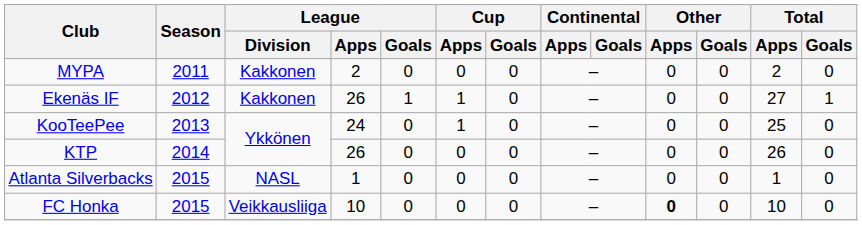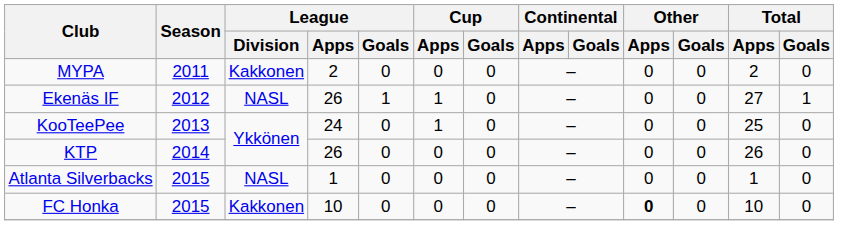 <table class="wikitable" style="text-align: center">
 <tr>
 <th rowspan="2">Club</th>
 <th rowspan="2">Season</th>
 <th colspan="3">League</th>
 <th colspan="2">Cup</th>
 <th colspan="2">Continental</th>
 <th colspan="2">Other</th>
 <th colspan="2">Total</th>
 </tr>
 <tr>
 <th>Division</th>
 <th>Apps</th>
 <th>Goals</th>
 <th>Apps</th>
 <th>Goals</th>
 <th>Apps</th>
 <th>Goals</th>
 <th>Apps</th>
 <th>Goals</th>
 <th>Apps</th>
 <th>Goals</th>
 </tr>
 <tr>
 <td><a href='#'>MYPA</a></td>
 <td><a href='#'>2011</a></td>
 <td><a href='#'>Kakkonen</a></td>
 <td>2</td>
 <td>0</td>
 <td>0</td>
 <td>0</td>
 <td colspan="2">–</td>
 <td>0</td>
 <td>0</td>
 <td>2</td>
 <td>0</td>
 </tr>
 <tr>
 <td><a href='#'>Ekenäs IF</a></td>
 <td><a href='#'>2012</a></td>
-<td><a href='#'>Kakkonen</a></td>
+<td><a href='#'>NASL</a></td>
 <td>26</td>
 <td>1</td>
 <td>1</td>
 <td>0</td>
 <td colspan="2">–</td>
 <td>0</td>
 <td>0</td>
 <td>27</td>
 <td>1</td>
 </tr>
 <tr>
 <td><a href='#'>KooTeePee</a></td>
 <td><a href='#'>2013</a></td>
 <td rowspan="2"><a href='#'>Ykkönen</a></td>
 <td>24</td>
 <td>0</td>
 <td>1</td>
 <td>0</td>
 <td colspan="2">–</td>
 <td>0</td>
 <td>0</td>
 <td>25</td>
 <td>0</td>
 </tr>
 <tr>
 <td><a href='#'>KTP</a></td>
 <td><a href='#'>2014</a></td>
 <td>26</td>
 <td>0</td>
 <td>0</td>
 <td>0</td>
 <td colspan="2">–</td>
 <td>0</td>
 <td>0</td>
 <td>26</td>
 <td>0</td>
 </tr>
 <tr>
 <td><a href='#'>Atlanta Silverbacks</a></td>
 <td><a href='#'>2015</a></td>
 <td><a href='#'>NASL</a></td>
 <td>1</td>
 <td>0</td>
 <td>0</td>
 <td>0</td>
 <td colspan="2">–</td>
 <td>0</td>
 <td>0</td>
 <td>1</td>
 <td>0</td>
 </tr>
 <tr>
 <td><a href='#'>FC Honka</a></td>
 <td><a href='#'>2015</a></td>
-<td><a href='#'>Veikkausliiga</a></td>
+<td><a href='#'>Kakkonen</a></td>
 <td>10</td>
 <td>0</td>
 <td>0</td>
 <td>0</td>
 <td colspan="2">–</td>
 <td><strong>0</strong></td>
 <td>0</td>
 <td>10</td>
 <td>0</td>
 </tr>
 <tr>
 </tr>
 </table>
